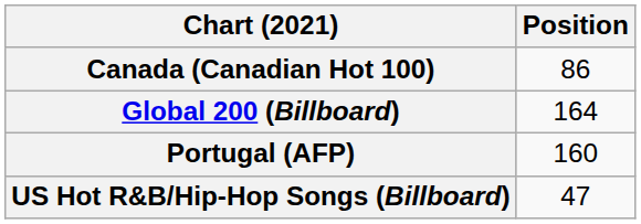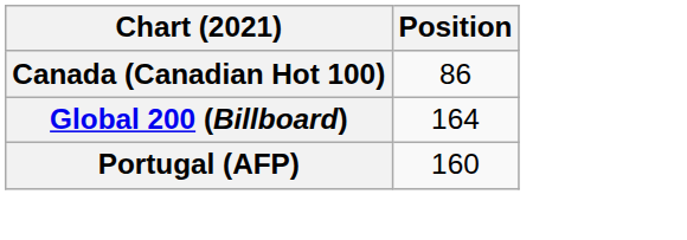 <table class="wikitable plainrowheaders sortable" style="text-align:center">
 <tr>
 <th scope="col">Chart (2021)</th>
 <th scope="col">Position</th>
 </tr>
 <tr>
 <th scope="row">Canada (Canadian Hot 100)</th>
 <td>86</td>
 </tr>
 <tr>
 <th scope="row"><a href='#'>Global 200</a> (<em>Billboard</em>)</th>
 <td>164</td>
 </tr>
 <tr>
 <th scope="row">Portugal (AFP)</th>
 <td>160</td>
 </tr>
-<tr>
-<th scope="row">US Hot R&B/Hip-Hop Songs (<em>Billboard</em>)</th>
-<td>47</td>
-</tr>
 </table>
